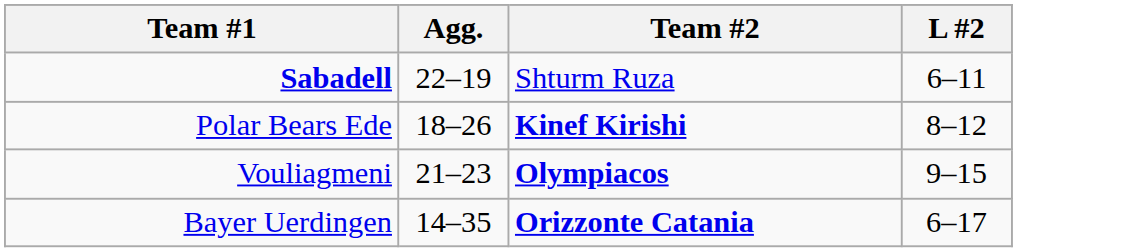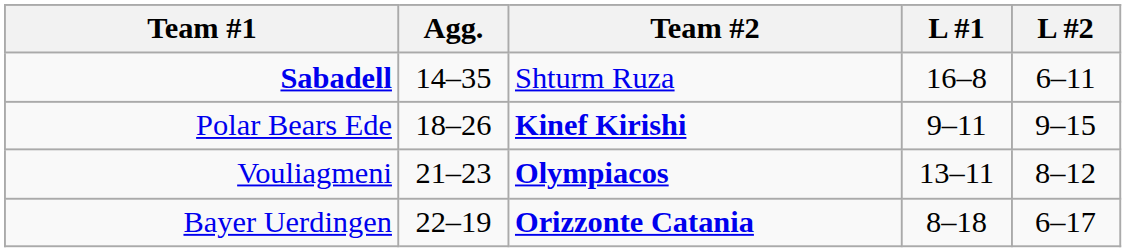 <table class=wikitable style="text-align:center">
 <tr>
 <th width=200>Team #1</th>
 <th width=50>Agg.</th>
 <th width=200>Team #2</th>
+<th width=50>L #1</th>
 <th width=50>L #2</th>
 </tr>
 <tr>
 <td align=right><strong><a href='#'>Sabadell</a></strong> </td>
-<td align=center>22–19</td>
+<td align=center>14–35</td>
 <td align=left> <a href='#'>Shturm Ruza</a></td>
+<td align=center>16–8</td>
 <td align=center>6–11</td>
 </tr>
 <tr>
 <td align=right><a href='#'>Polar Bears Ede</a> </td>
 <td align=center>18–26</td>
 <td align=left> <strong><a href='#'>Kinef Kirishi</a></strong></td>
-<td align=center>8–12</td>
+<td align=center>9–11</td>
+<td align=center>9–15</td>
 </tr>
 <tr>
 <td align=right><a href='#'>Vouliagmeni</a> </td>
 <td align=center>21–23</td>
 <td align=left> <strong><a href='#'>Olympiacos</a></strong></td>
-<td align=center>9–15</td>
+<td align=center>13–11</td>
+<td align=center>8–12</td>
 </tr>
 <tr>
 <td align=right><a href='#'>Bayer Uerdingen</a> </td>
-<td align=center>14–35</td>
+<td align=center>22–19</td>
 <td align=left> <strong><a href='#'>Orizzonte Catania</a></strong></td>
+<td align=center>8–18</td>
 <td align=center>6–17</td>
 </tr>
 </table>
